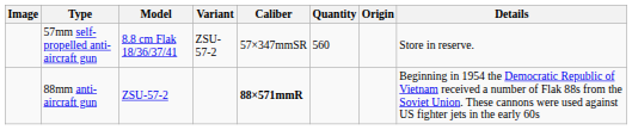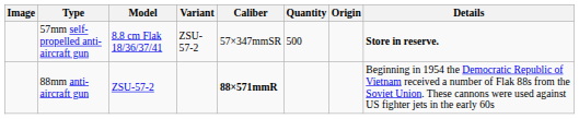 <table class="wikitable">
 <tr>
 <th>Image</th>
 <th>Type</th>
 <th>Model</th>
 <th>Variant</th>
 <th>Caliber</th>
 <th>Quantity</th>
 <th>Origin</th>
 <th>Details</th>
 </tr>
 <tr>
 <td></td>
 <td>57mm <a href='#'>self-propelled anti-aircraft gun</a></td>
 <td><a href='#'>8.8 cm Flak 18/36/37/41</a></td>
 <td>ZSU-57-2</td>
 <td>57×347mmSR</td>
-<td>560</td>
+<td>500</td>
 <td></td>
-<td>Store in reserve.</td>
+<td><strong>Store in reserve.</strong></td>
 </tr>
 <tr>
 <td></td>
 <td>88mm <a href='#'>anti-aircraft gun</a></td>
 <td><a href='#'>ZSU-57-2</a></td>
 <td></td>
 <td><strong>88×571mmR</strong></td>
 <td></td>
 <td></td>
 <td>Beginning in 1954 the <a href='#'>Democratic Republic of Vietnam</a> received a number of Flak 88s from the <a href='#'>Soviet Union</a>. These cannons were used against US fighter jets in the early 60s</td>
 </tr>
 </table>
